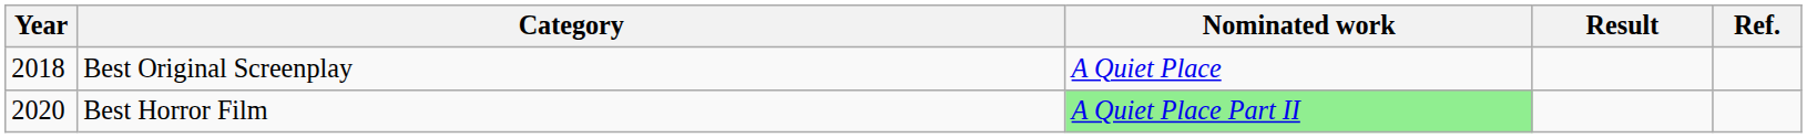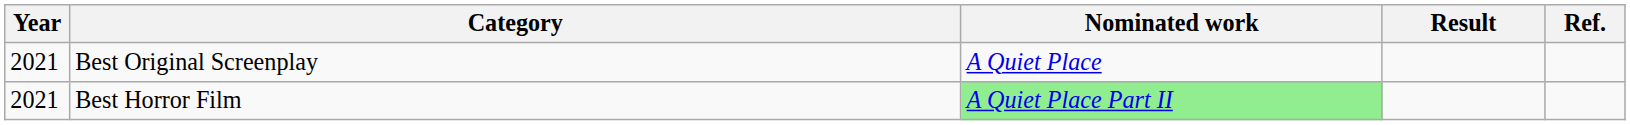 <table class="wikitable" style="width:85%;">
 <tr>
 <th style="width:4%;">Year</th>
 <th style="width:55%;">Category</th>
 <th style="width:26%;">Nominated work</th>
 <th style="width:10%;">Result</th>
 <th width=5%>Ref.</th>
 </tr>
 <tr>
-<td>2018</td>
+<td>2021</td>
 <td>Best Original Screenplay</td>
 <td><em><a href='#'>A Quiet Place</a></em></td>
 <td></td>
 <td align="center"></td>
 </tr>
 <tr>
-<td>2020</td>
+<td>2021</td>
 <td>Best Horror Film</td>
 <td style="background: lightgreen;"><em><a href='#'>A Quiet Place Part II</a></em></td>
 <td></td>
 <td align="center"></td>
 </tr>
 </table>
